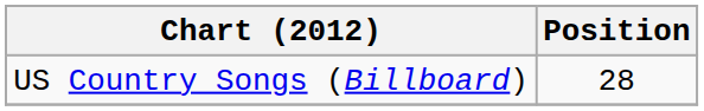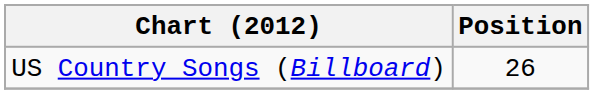 <table class="wikitable sortable">
 <tr>
 <th scope="col">Chart (2012)</th>
 <th scope="col">Position</th>
 </tr>
 <tr>
 <td>US <a href='#'>Country Songs</a> (<em><a href='#'>Billboard</a></em>)</td>
-<td align="center">28</td>
+<td align="center">26</td>
 </tr>
 <tr>
 </tr>
 </table>
